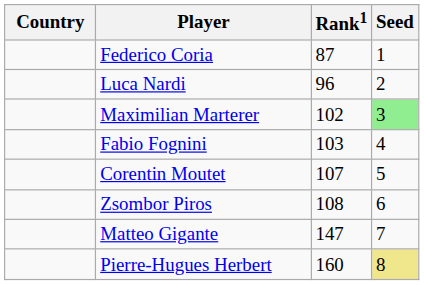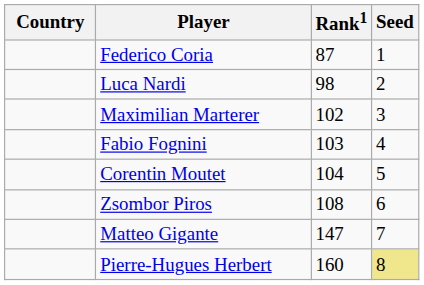 <table class="sortable wikitable">
 <tr>
 <th width="70">Country</th>
 <th width="175">Player</th>
 <th>Rank<sup>1</sup></th>
 <th>Seed</th>
 </tr>
 <tr>
 <td></td>
 <td><a href='#'>Federico Coria</a></td>
 <td>87</td>
 <td>1</td>
 </tr>
 <tr>
 <td></td>
 <td><a href='#'>Luca Nardi</a></td>
-<td>96</td>
+<td>98</td>
 <td>2</td>
 </tr>
 <tr>
 <td></td>
 <td><a href='#'>Maximilian Marterer</a></td>
 <td>102</td>
-<td style="background: lightgreen;">3</td>
+<td>3</td>
 </tr>
 <tr>
 <td></td>
 <td><a href='#'>Fabio Fognini</a></td>
 <td>103</td>
 <td>4</td>
 </tr>
 <tr>
 <td></td>
 <td><a href='#'>Corentin Moutet</a></td>
-<td>107</td>
+<td>104</td>
 <td>5</td>
 </tr>
 <tr>
 <td></td>
 <td><a href='#'>Zsombor Piros</a></td>
 <td>108</td>
 <td>6</td>
 </tr>
 <tr>
 <td></td>
 <td><a href='#'>Matteo Gigante</a></td>
 <td>147</td>
 <td>7</td>
 </tr>
 <tr>
 <td></td>
 <td><a href='#'>Pierre-Hugues Herbert</a></td>
 <td>160</td>
 <td style="background: khaki;">8</td>
 </tr>
 </table>
